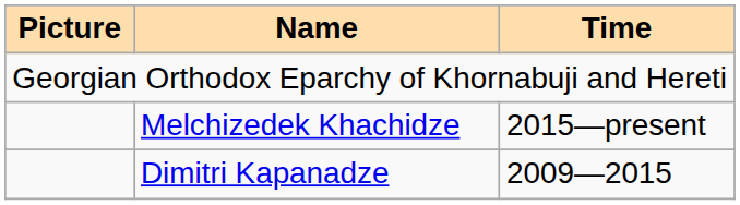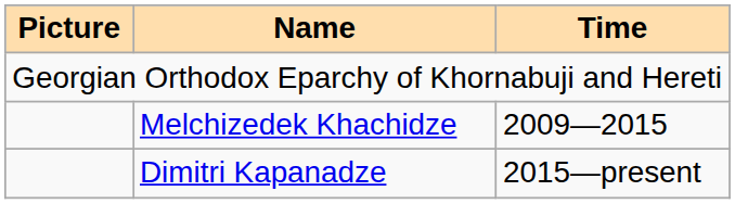 <table align="center" class="wikitable">
 <tr>
 <th style=background:#FFDEAD;>Picture</th>
 <th style=background:#FFDEAD;>Name</th>
 <th style=background:#FFDEAD;>Time</th>
 </tr>
 <tr>
 <td colspan=4 style="text-align:center;">Georgian Orthodox Eparchy of Khornabuji and Hereti</td>
 </tr>
 <tr>
 <td></td>
 <td><a href='#'>Melchizedek Khachidze</a></td>
-<td>2015—present</td>
+<td>2009—2015</td>
 </tr>
 <tr>
 <td></td>
 <td><a href='#'>Dimitri Kapanadze</a></td>
-<td>2009—2015</td>
+<td>2015—present</td>
 </tr>
 </table>
